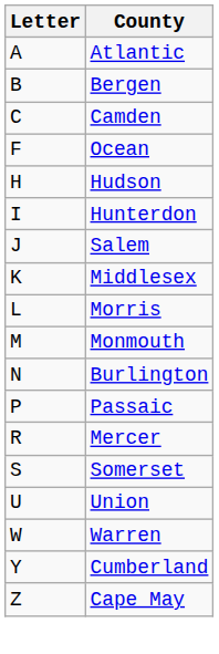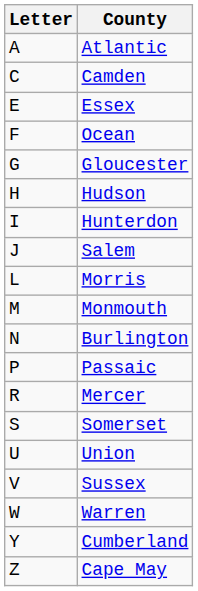 <table class="wikitable sortable">
 <tr>
 <th>Letter</th>
 <th>County</th>
 </tr>
 <tr>
 <td>A</td>
 <td><a href='#'>Atlantic</a></td>
 </tr>
 <tr>
-<td>B</td>
-<td><a href='#'>Bergen</a></td>
-</tr>
-<tr>
 <td>C</td>
 <td><a href='#'>Camden</a></td>
 </tr>
 <tr>
+<td>E</td>
+<td><a href='#'>Essex</a></td>
+</tr>
+<tr>
 <td>F</td>
 <td><a href='#'>Ocean</a></td>
+</tr>
+<tr>
+<td>G</td>
+<td><a href='#'>Gloucester</a></td>
 </tr>
 <tr>
 <td>H</td>
 <td><a href='#'>Hudson</a></td>
 </tr>
 <tr>
 <td>I</td>
 <td><a href='#'>Hunterdon</a></td>
 </tr>
 <tr>
 <td>J</td>
 <td><a href='#'>Salem</a></td>
-</tr>
-<tr>
-<td>K</td>
-<td><a href='#'>Middlesex</a></td>
 </tr>
 <tr>
 <td>L</td>
 <td><a href='#'>Morris</a></td>
 </tr>
 <tr>
 <td>M</td>
 <td><a href='#'>Monmouth</a></td>
 </tr>
 <tr>
 <td>N</td>
 <td><a href='#'>Burlington</a></td>
 </tr>
 <tr>
 <td>P</td>
 <td><a href='#'>Passaic</a></td>
 </tr>
 <tr>
 <td>R</td>
 <td><a href='#'>Mercer</a></td>
 </tr>
 <tr>
 <td>S</td>
 <td><a href='#'>Somerset</a></td>
 </tr>
 <tr>
 <td>U</td>
 <td><a href='#'>Union</a></td>
 </tr>
 <tr>
+<td>V</td>
+<td><a href='#'>Sussex</a></td>
+</tr>
+<tr>
 <td>W</td>
 <td><a href='#'>Warren</a></td>
 </tr>
 <tr>
 <td>Y</td>
 <td><a href='#'>Cumberland</a></td>
 </tr>
 <tr>
 <td>Z</td>
 <td><a href='#'>Cape May</a></td>
 </tr>
 </table>
